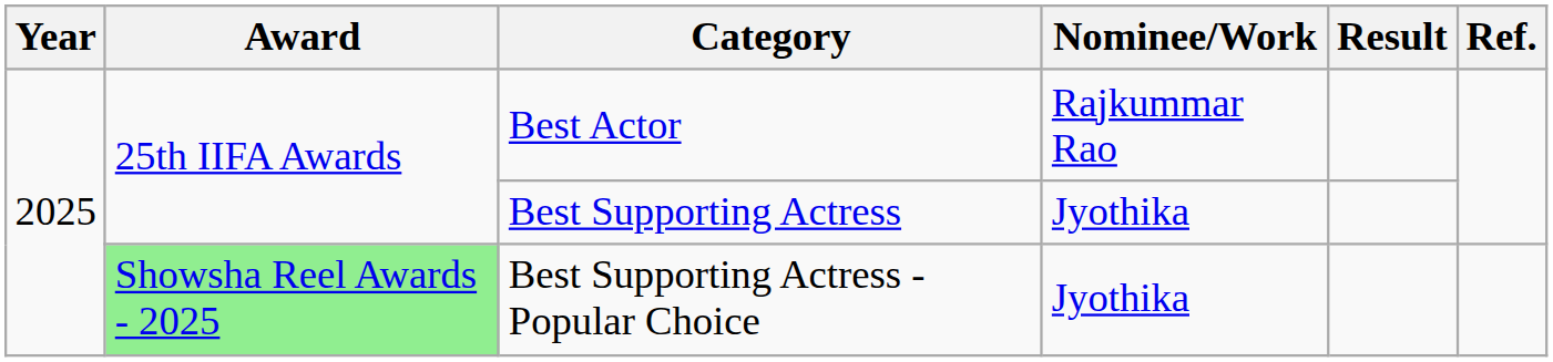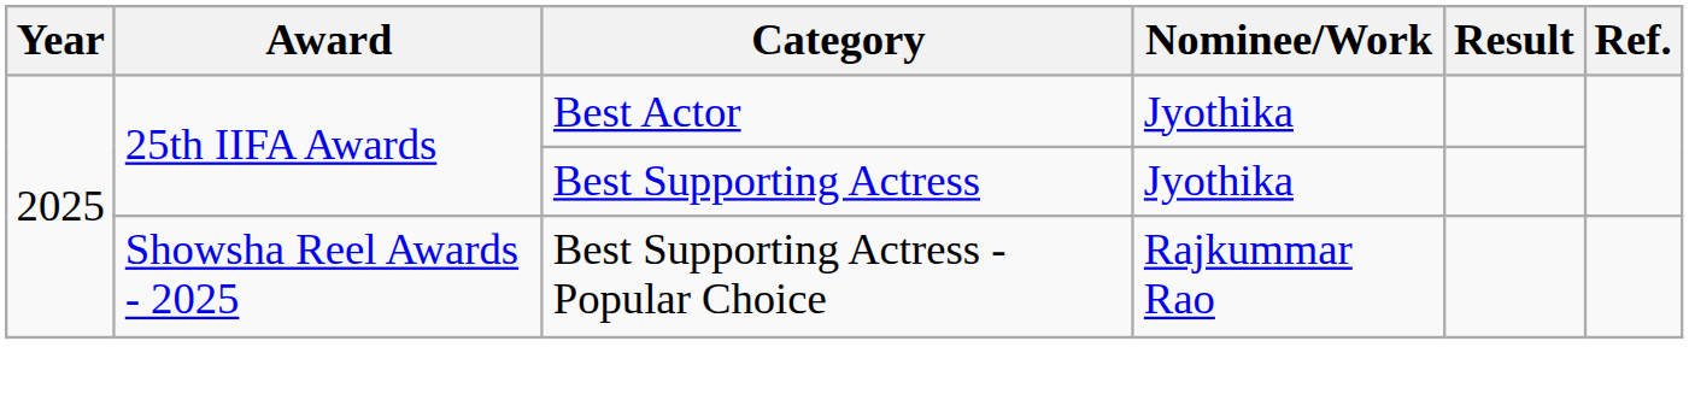 <table class="wikitable">
 <tr>
 <th>Year</th>
 <th>Award</th>
 <th>Category</th>
 <th>Nominee/Work</th>
 <th>Result</th>
 <th>Ref.</th>
 </tr>
 <tr>
 <td rowspan="3">2025</td>
 <td rowspan="2"><a href='#'>25th IIFA Awards</a></td>
 <td><a href='#'>Best Actor</a></td>
-<td><a href='#'>Rajkummar Rao</a></td>
+<td><a href='#'>Jyothika</a></td>
 <td></td>
 <td rowspan="2"></td>
 </tr>
 <tr>
 <td><a href='#'>Best Supporting Actress</a></td>
 <td><a href='#'>Jyothika</a></td>
 <td></td>
 </tr>
 <tr>
-<td style="background: lightgreen;"><a href='#'>Showsha Reel Awards - 2025</a></td>
+<td><a href='#'>Showsha Reel Awards - 2025</a></td>
 <td>Best Supporting Actress - Popular Choice</td>
-<td><a href='#'>Jyothika</a></td>
+<td><a href='#'>Rajkummar Rao</a></td>
 <td></td>
 <td></td>
 </tr>
 </table>
